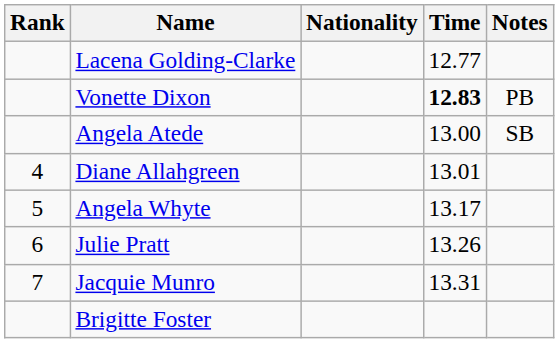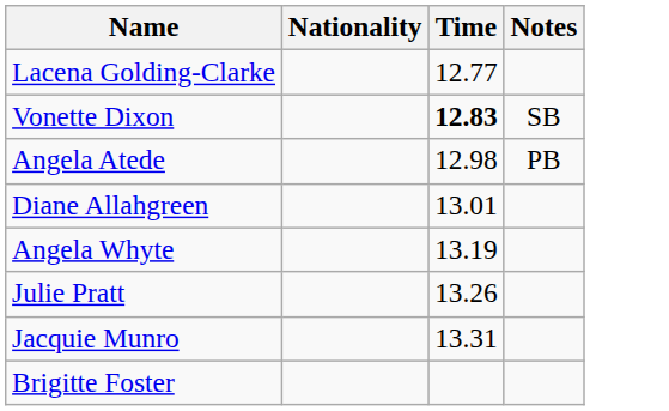 <table class="wikitable sortable" style="text-align:center">
 <tr>
-<th>Rank</th>
 <th>Name</th>
 <th>Nationality</th>
 <th>Time</th>
 <th>Notes</th>
 </tr>
 <tr>
-<td></td>
 <td align=left><a href='#'>Lacena Golding-Clarke</a></td>
 <td align=left></td>
 <td>12.77</td>
 <td></td>
 </tr>
 <tr>
-<td></td>
 <td align=left><a href='#'>Vonette Dixon</a></td>
 <td align=left></td>
 <td><strong>12.83</strong></td>
+<td>SB</td>
+</tr>
+<tr>
+<td align=left><a href='#'>Angela Atede</a></td>
+<td align=left></td>
+<td>12.98</td>
 <td>PB</td>
 </tr>
 <tr>
-<td></td>
-<td align=left><a href='#'>Angela Atede</a></td>
-<td align=left></td>
-<td>13.00</td>
-<td>SB</td>
-</tr>
-<tr>
-<td>4</td>
 <td align=left><a href='#'>Diane Allahgreen</a></td>
 <td align=left></td>
 <td>13.01</td>
 <td></td>
 </tr>
 <tr>
-<td>5</td>
 <td align=left><a href='#'>Angela Whyte</a></td>
 <td align=left></td>
-<td>13.17</td>
+<td>13.19</td>
 <td></td>
 </tr>
 <tr>
-<td>6</td>
 <td align=left><a href='#'>Julie Pratt</a></td>
 <td align=left></td>
 <td>13.26</td>
 <td></td>
 </tr>
 <tr>
-<td>7</td>
 <td align=left><a href='#'>Jacquie Munro</a></td>
 <td align=left></td>
 <td>13.31</td>
 <td></td>
 </tr>
 <tr>
-<td></td>
 <td align=left><a href='#'>Brigitte Foster</a></td>
 <td align=left></td>
 <td></td>
 <td></td>
 </tr>
 </table>
